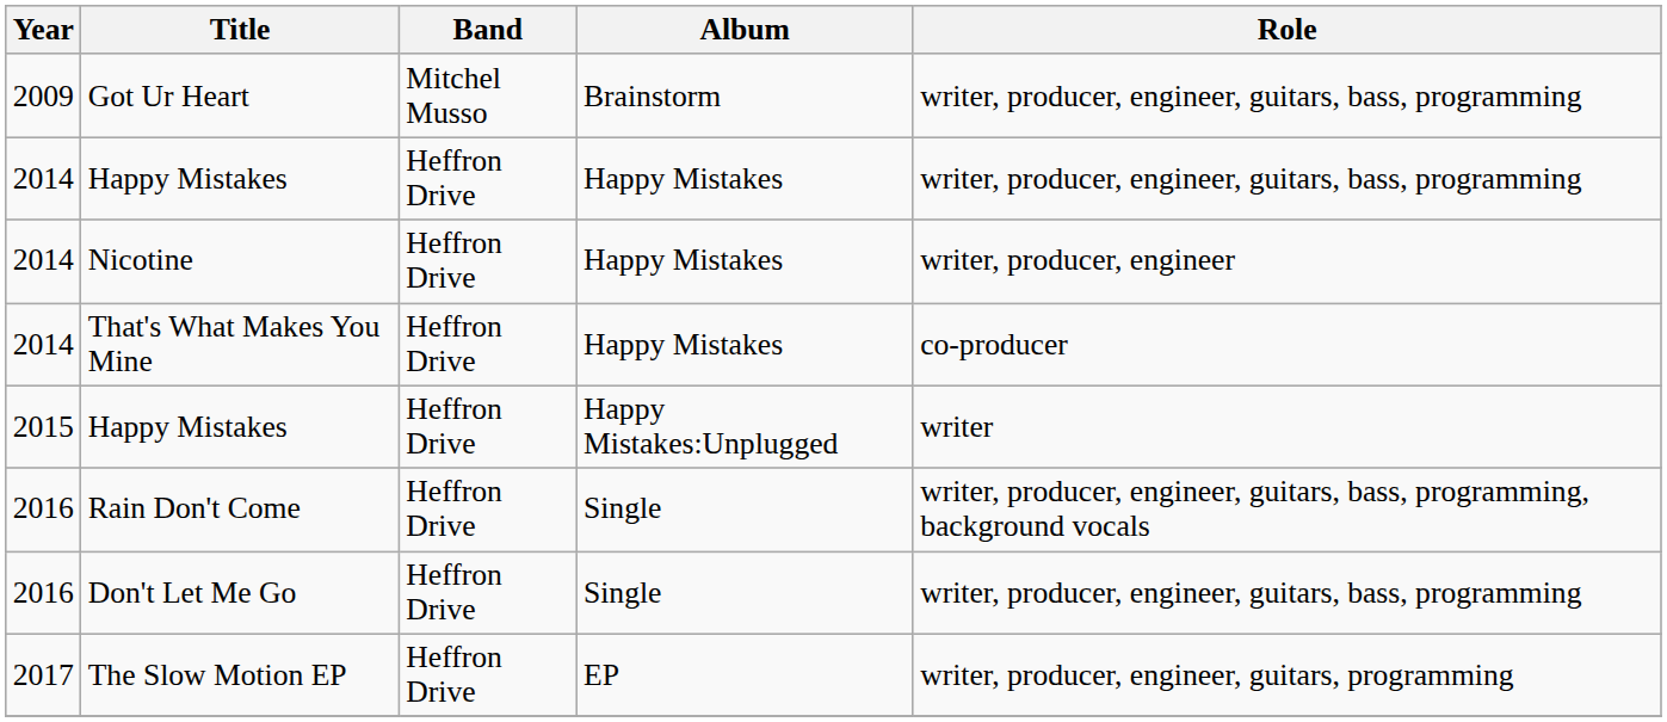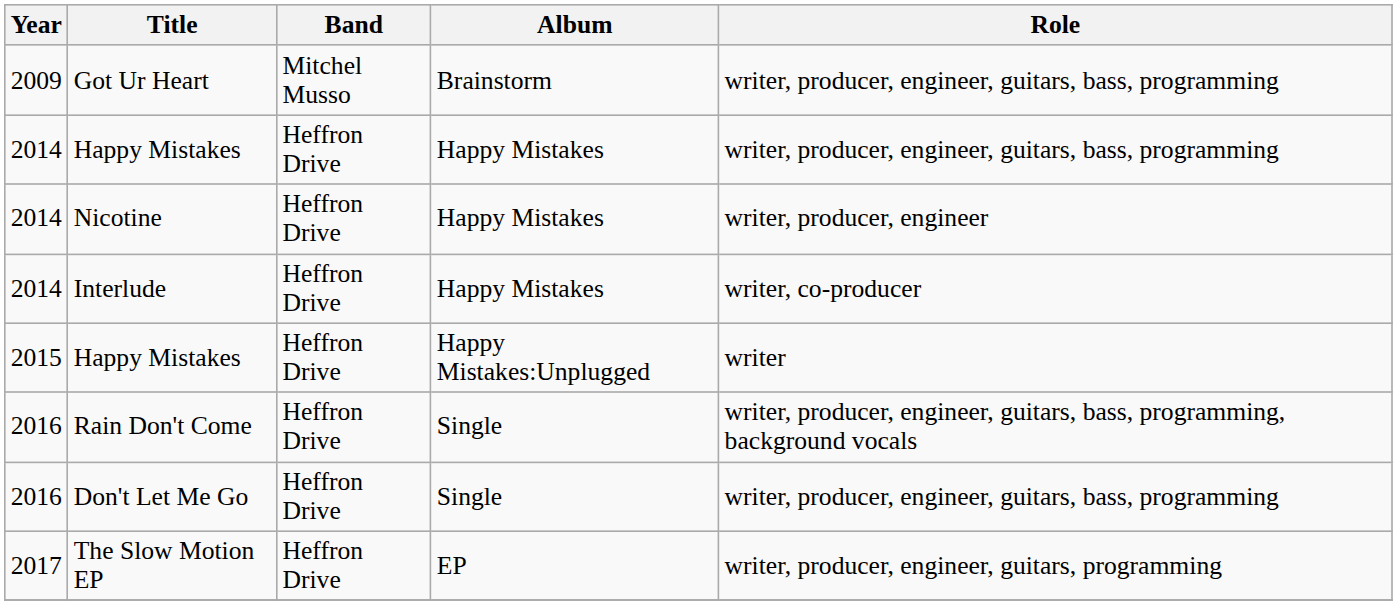 <table class="wikitable sortable">
 <tr>
 <th>Year</th>
 <th>Title</th>
 <th>Band</th>
 <th>Album</th>
 <th>Role</th>
 </tr>
 <tr>
 <td>2009</td>
 <td>Got Ur Heart</td>
 <td>Mitchel Musso</td>
 <td>Brainstorm</td>
 <td>writer, producer, engineer, guitars, bass, programming</td>
 </tr>
 <tr>
 <td>2014</td>
 <td>Happy Mistakes</td>
 <td>Heffron Drive</td>
 <td>Happy Mistakes</td>
 <td>writer, producer, engineer, guitars, bass, programming</td>
 </tr>
 <tr>
 <td>2014</td>
 <td>Nicotine</td>
 <td>Heffron Drive</td>
 <td>Happy Mistakes</td>
 <td>writer, producer, engineer</td>
 </tr>
 <tr>
 <td>2014</td>
-<td>That's What Makes You Mine</td>
+<td>Interlude</td>
 <td>Heffron Drive</td>
 <td>Happy Mistakes</td>
-<td>co-producer</td>
+<td>writer, co-producer</td>
 </tr>
 <tr>
 <td>2015</td>
 <td>Happy Mistakes</td>
 <td>Heffron Drive</td>
 <td>Happy Mistakes:Unplugged</td>
 <td>writer</td>
 </tr>
 <tr>
 <td>2016</td>
 <td>Rain Don't Come</td>
 <td>Heffron Drive</td>
 <td>Single</td>
 <td>writer, producer, engineer, guitars, bass, programming, background vocals</td>
 </tr>
 <tr>
 <td>2016</td>
 <td>Don't Let Me Go</td>
 <td>Heffron Drive</td>
 <td>Single</td>
 <td>writer, producer, engineer, guitars, bass, programming</td>
 </tr>
 <tr>
 <td>2017</td>
 <td>The Slow Motion EP</td>
 <td>Heffron Drive</td>
 <td>EP</td>
 <td>writer, producer, engineer, guitars, programming</td>
 </tr>
 <tr>
 </tr>
 </table>
